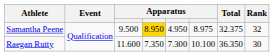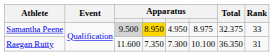 <table class="wikitable" style="font-size:90%">
 <tr>
 <th rowspan=2>Athlete</th>
 <th rowspan=2>Event</th>
 <th colspan=4>Apparatus</th>
 <th rowspan=2>Total</th>
 <th rowspan=2>Rank</th>
 </tr>
 <tr style="font-size:95%">
 <th></th>
 <th></th>
 <th></th>
 <th></th>
 </tr>
 <tr align=center>
 <td align=left><a href='#'>Samantha Peene</a></td>
 <td align=left rowspan=2><a href='#'>Qualification</a></td>
-<td>9.500</td>
+<td style="background: lightgrey;">9.500</td>
 <td style="background: gold;">8.950</td>
 <td>4.950</td>
 <td>8.975</td>
 <td>32.375</td>
-<td>32</td>
+<td>33</td>
 </tr>
 <tr align=center>
 <td align=left><a href='#'>Raegan Rutty</a></td>
 <td>11.600</td>
 <td>7.350</td>
 <td>7.300</td>
 <td>10.100</td>
 <td>36.350</td>
-<td>30</td>
+<td>31</td>
 </tr>
 </table>
